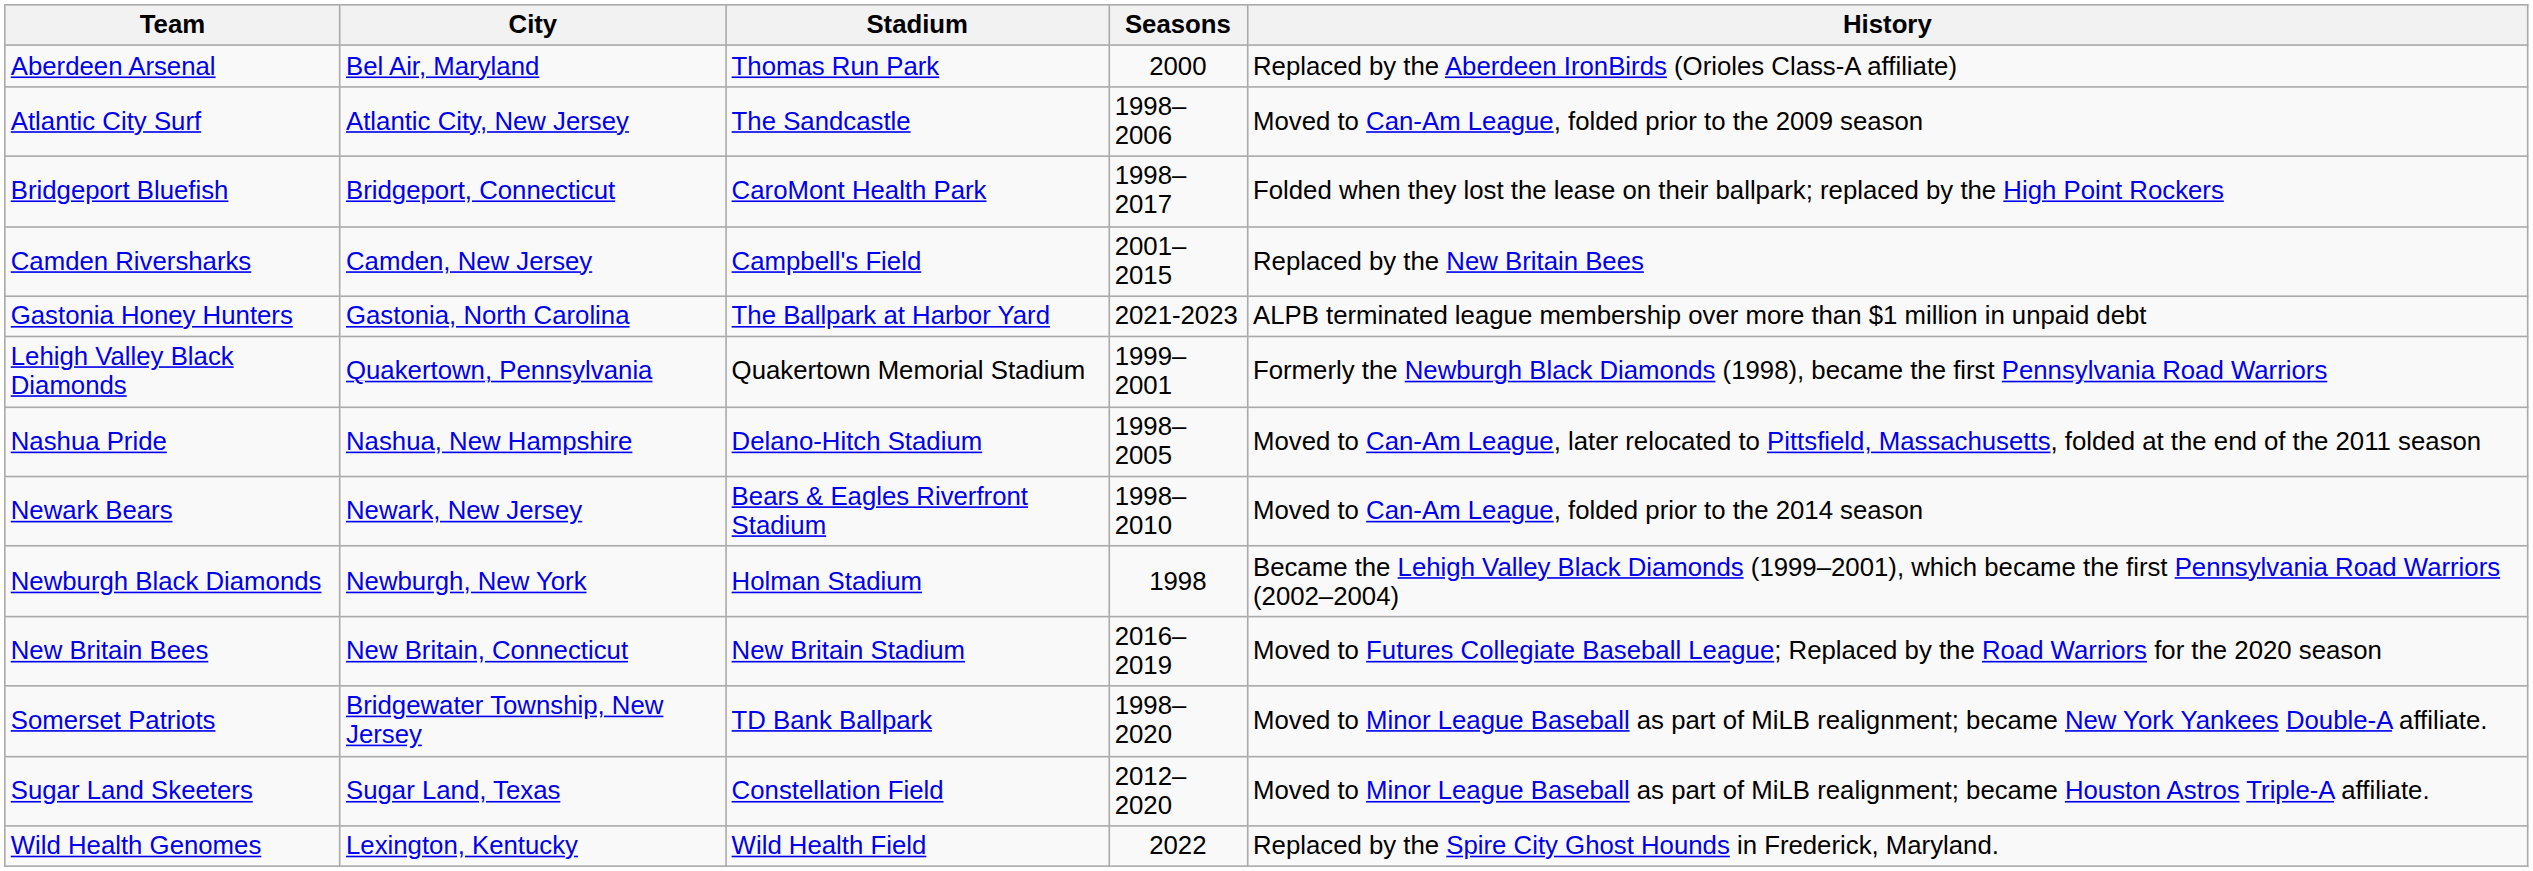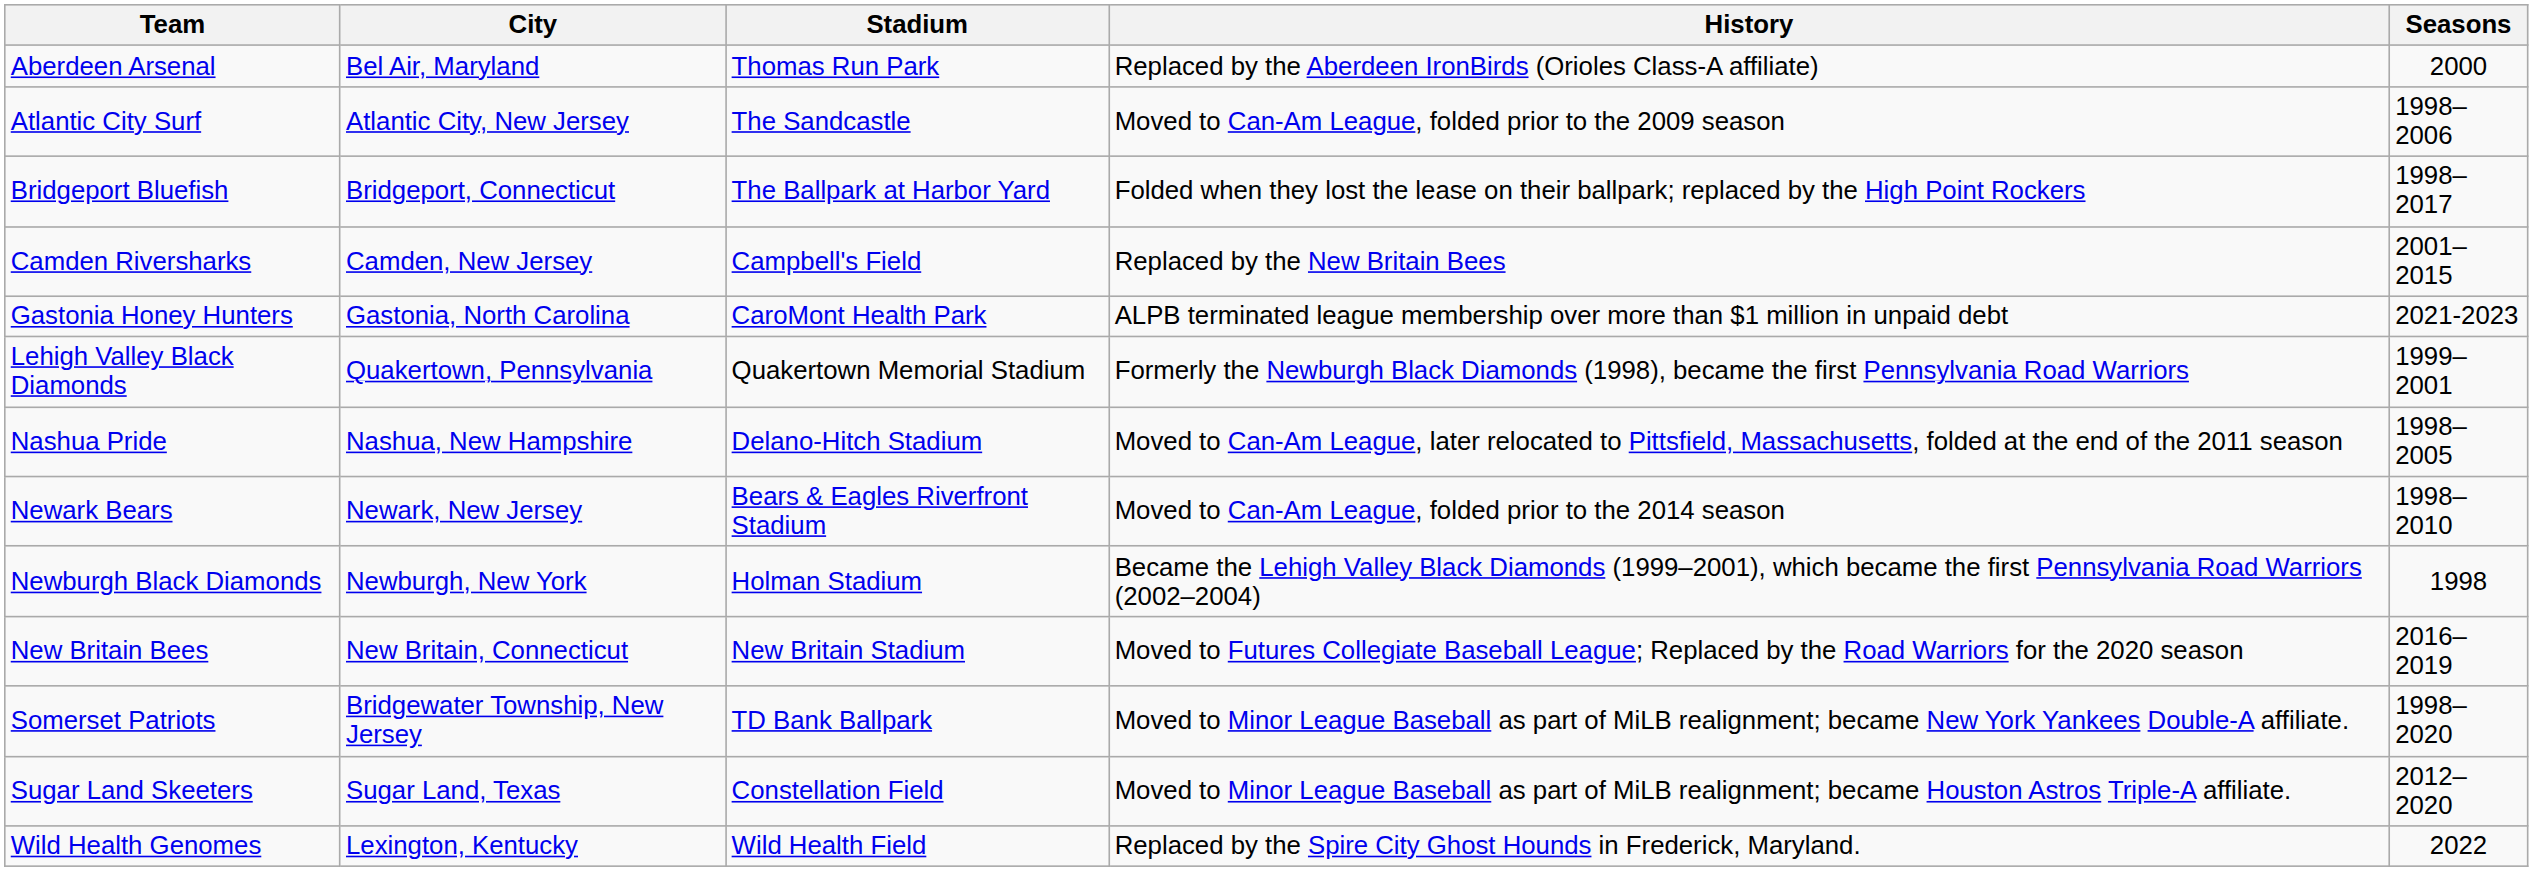 <table class="wikitable sortable">
 <tr>
 <th>Team</th>
 <th>City</th>
 <th>Stadium</th>
+<th>History</th>
 <th>Seasons</th>
-<th>History</th>
 </tr>
 <tr>
 <td><a href='#'>Aberdeen Arsenal</a></td>
 <td><a href='#'>Bel Air, Maryland</a></td>
 <td><a href='#'>Thomas Run Park</a></td>
+<td>Replaced by the <a href='#'>Aberdeen IronBirds</a> (Orioles Class-A affiliate)</td>
 <td align="center">2000</td>
-<td>Replaced by the <a href='#'>Aberdeen IronBirds</a> (Orioles Class-A affiliate)</td>
 </tr>
 <tr>
 <td><a href='#'>Atlantic City Surf</a></td>
 <td><a href='#'>Atlantic City, New Jersey</a></td>
 <td><a href='#'>The Sandcastle</a></td>
+<td>Moved to <a href='#'>Can-Am League</a>, folded prior to the 2009 season</td>
 <td>1998–2006</td>
-<td>Moved to <a href='#'>Can-Am League</a>, folded prior to the 2009 season</td>
 </tr>
 <tr>
 <td><a href='#'>Bridgeport Bluefish</a></td>
 <td><a href='#'>Bridgeport, Connecticut</a></td>
-<td><a href='#'>CaroMont Health Park</a></td>
+<td><a href='#'>The Ballpark at Harbor Yard</a></td>
+<td>Folded when they lost the lease on their ballpark; replaced by the <a href='#'>High Point Rockers</a></td>
 <td>1998–2017</td>
-<td>Folded when they lost the lease on their ballpark; replaced by the <a href='#'>High Point Rockers</a></td>
 </tr>
 <tr>
 <td><a href='#'>Camden Riversharks</a></td>
 <td><a href='#'>Camden, New Jersey</a></td>
 <td><a href='#'>Campbell's Field</a></td>
+<td>Replaced by the <a href='#'>New Britain Bees</a></td>
 <td>2001–2015</td>
-<td>Replaced by the <a href='#'>New Britain Bees</a></td>
 </tr>
 <tr>
 <td><a href='#'>Gastonia Honey Hunters</a></td>
 <td><a href='#'>Gastonia, North Carolina</a></td>
-<td><a href='#'>The Ballpark at Harbor Yard</a></td>
+<td><a href='#'>CaroMont Health Park</a></td>
+<td>ALPB terminated league membership over more than $1 million in unpaid debt</td>
 <td>2021-2023</td>
-<td>ALPB terminated league membership over more than $1 million in unpaid debt</td>
 </tr>
 <tr>
 <td><a href='#'>Lehigh Valley Black Diamonds</a></td>
 <td><a href='#'>Quakertown, Pennsylvania</a></td>
 <td>Quakertown Memorial Stadium</td>
+<td>Formerly the <a href='#'>Newburgh Black Diamonds</a> (1998), became the first <a href='#'>Pennsylvania Road Warriors</a></td>
 <td>1999–2001</td>
-<td>Formerly the <a href='#'>Newburgh Black Diamonds</a> (1998), became the first <a href='#'>Pennsylvania Road Warriors</a></td>
 </tr>
 <tr>
 <td><a href='#'>Nashua Pride</a></td>
 <td><a href='#'>Nashua, New Hampshire</a></td>
 <td><a href='#'>Delano-Hitch Stadium</a></td>
+<td>Moved to <a href='#'>Can-Am League</a>, later relocated to <a href='#'>Pittsfield, Massachusetts</a>, folded at the end of the 2011 season</td>
 <td>1998–2005</td>
-<td>Moved to <a href='#'>Can-Am League</a>, later relocated to <a href='#'>Pittsfield, Massachusetts</a>, folded at the end of the 2011 season</td>
 </tr>
 <tr>
 <td><a href='#'>Newark Bears</a></td>
 <td><a href='#'>Newark, New Jersey</a></td>
 <td><a href='#'>Bears & Eagles Riverfront Stadium</a></td>
+<td>Moved to <a href='#'>Can-Am League</a>, folded prior to the 2014 season</td>
 <td>1998–2010</td>
-<td>Moved to <a href='#'>Can-Am League</a>, folded prior to the 2014 season</td>
 </tr>
 <tr>
 <td><a href='#'>Newburgh Black Diamonds</a></td>
 <td><a href='#'>Newburgh, New York</a></td>
 <td><a href='#'>Holman Stadium</a></td>
+<td>Became the <a href='#'>Lehigh Valley Black Diamonds</a> (1999–2001), which became the first <a href='#'>Pennsylvania Road Warriors</a> (2002–2004)</td>
 <td align="center">1998</td>
-<td>Became the <a href='#'>Lehigh Valley Black Diamonds</a> (1999–2001), which became the first <a href='#'>Pennsylvania Road Warriors</a> (2002–2004)</td>
 </tr>
 <tr>
 <td><a href='#'>New Britain Bees</a></td>
 <td><a href='#'>New Britain, Connecticut</a></td>
 <td><a href='#'>New Britain Stadium</a></td>
+<td>Moved to <a href='#'>Futures Collegiate Baseball League</a>; Replaced by the <a href='#'>Road Warriors</a> for the 2020 season</td>
 <td>2016–2019</td>
-<td>Moved to <a href='#'>Futures Collegiate Baseball League</a>; Replaced by the <a href='#'>Road Warriors</a> for the 2020 season</td>
 </tr>
 <tr>
 <td><a href='#'>Somerset Patriots</a></td>
 <td><a href='#'>Bridgewater Township, New Jersey</a></td>
 <td><a href='#'>TD Bank Ballpark</a></td>
+<td>Moved to <a href='#'>Minor League Baseball</a> as part of MiLB realignment; became <a href='#'>New York Yankees</a> <a href='#'>Double-A</a> affiliate.</td>
 <td>1998–2020</td>
-<td>Moved to <a href='#'>Minor League Baseball</a> as part of MiLB realignment; became <a href='#'>New York Yankees</a> <a href='#'>Double-A</a> affiliate.</td>
 </tr>
 <tr>
 <td><a href='#'>Sugar Land Skeeters</a></td>
 <td><a href='#'>Sugar Land, Texas</a></td>
 <td><a href='#'>Constellation Field</a></td>
+<td>Moved to <a href='#'>Minor League Baseball</a> as part of MiLB realignment; became <a href='#'>Houston Astros</a> <a href='#'>Triple-A</a> affiliate.</td>
 <td>2012–2020</td>
-<td>Moved to <a href='#'>Minor League Baseball</a> as part of MiLB realignment; became <a href='#'>Houston Astros</a> <a href='#'>Triple-A</a> affiliate.</td>
 </tr>
 <tr>
 <td><a href='#'>Wild Health Genomes</a></td>
 <td><a href='#'>Lexington, Kentucky</a></td>
 <td><a href='#'>Wild Health Field</a></td>
+<td>Replaced by the <a href='#'>Spire City Ghost Hounds</a> in Frederick, Maryland.</td>
 <td align="center">2022</td>
-<td>Replaced by the <a href='#'>Spire City Ghost Hounds</a> in Frederick, Maryland.</td>
 </tr>
 </table>
